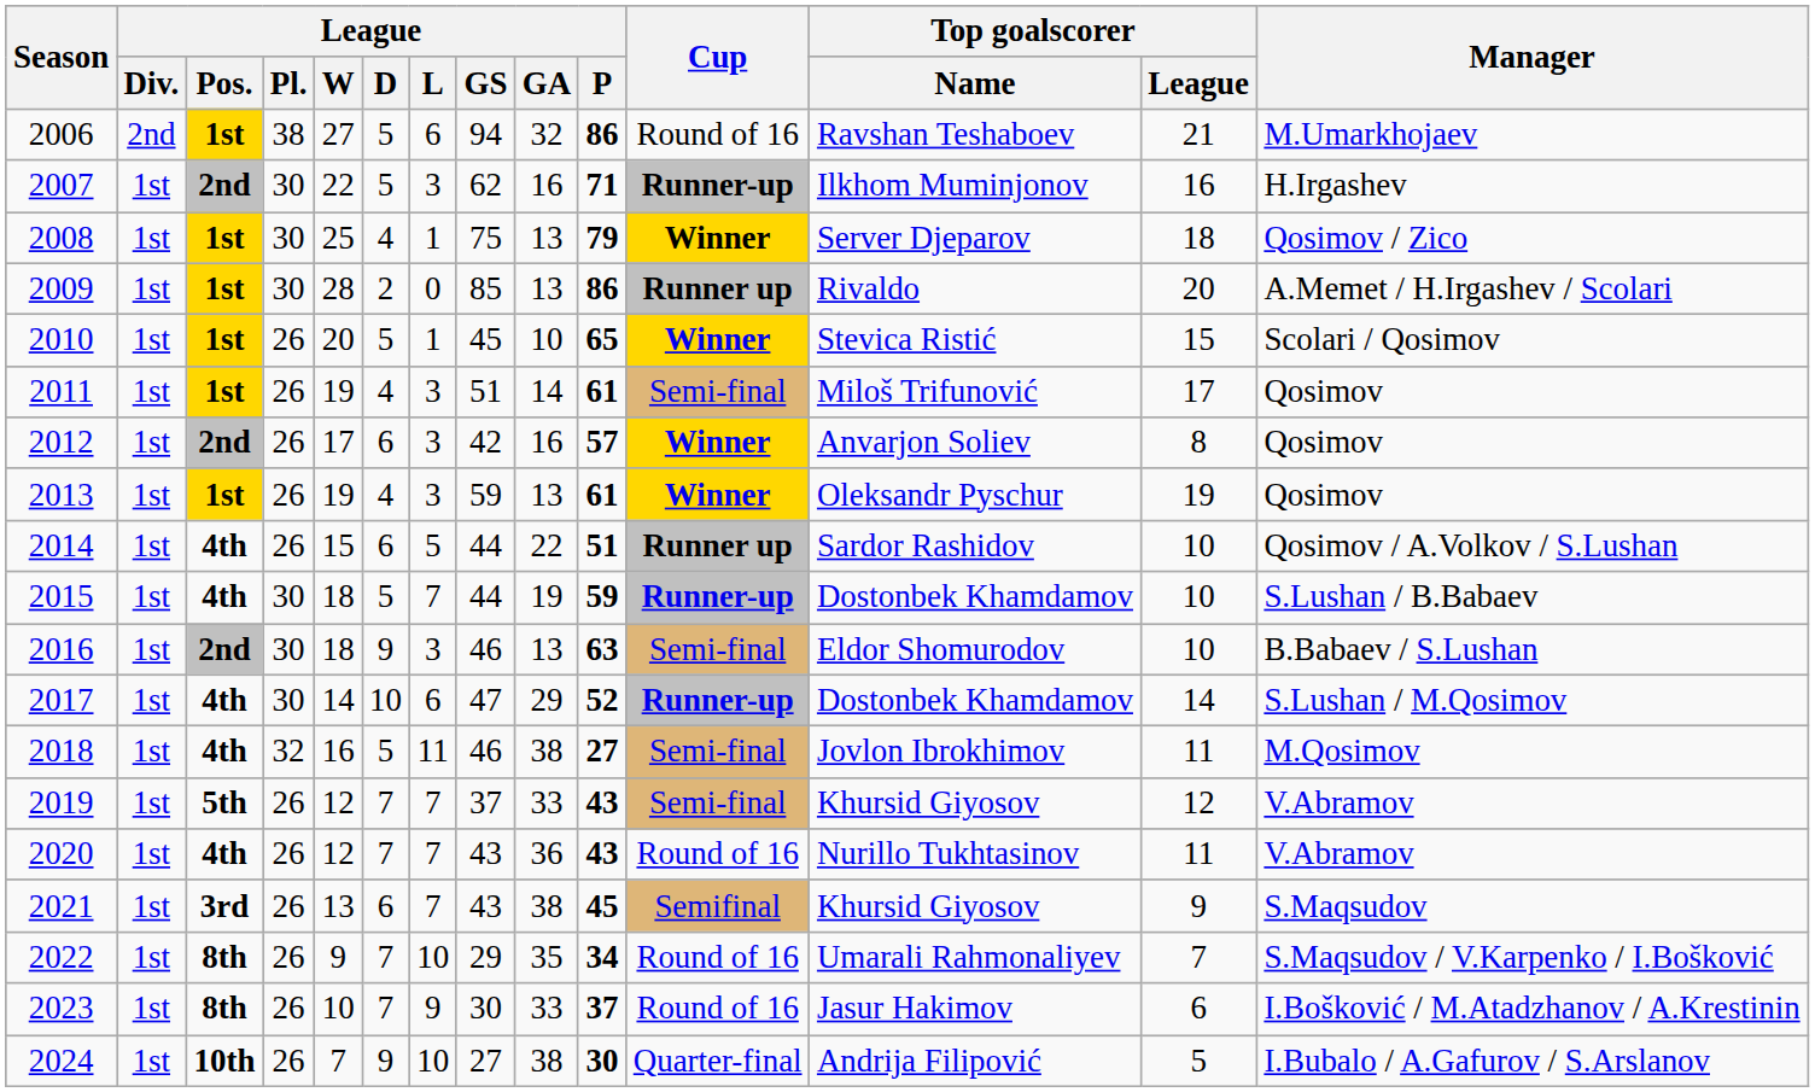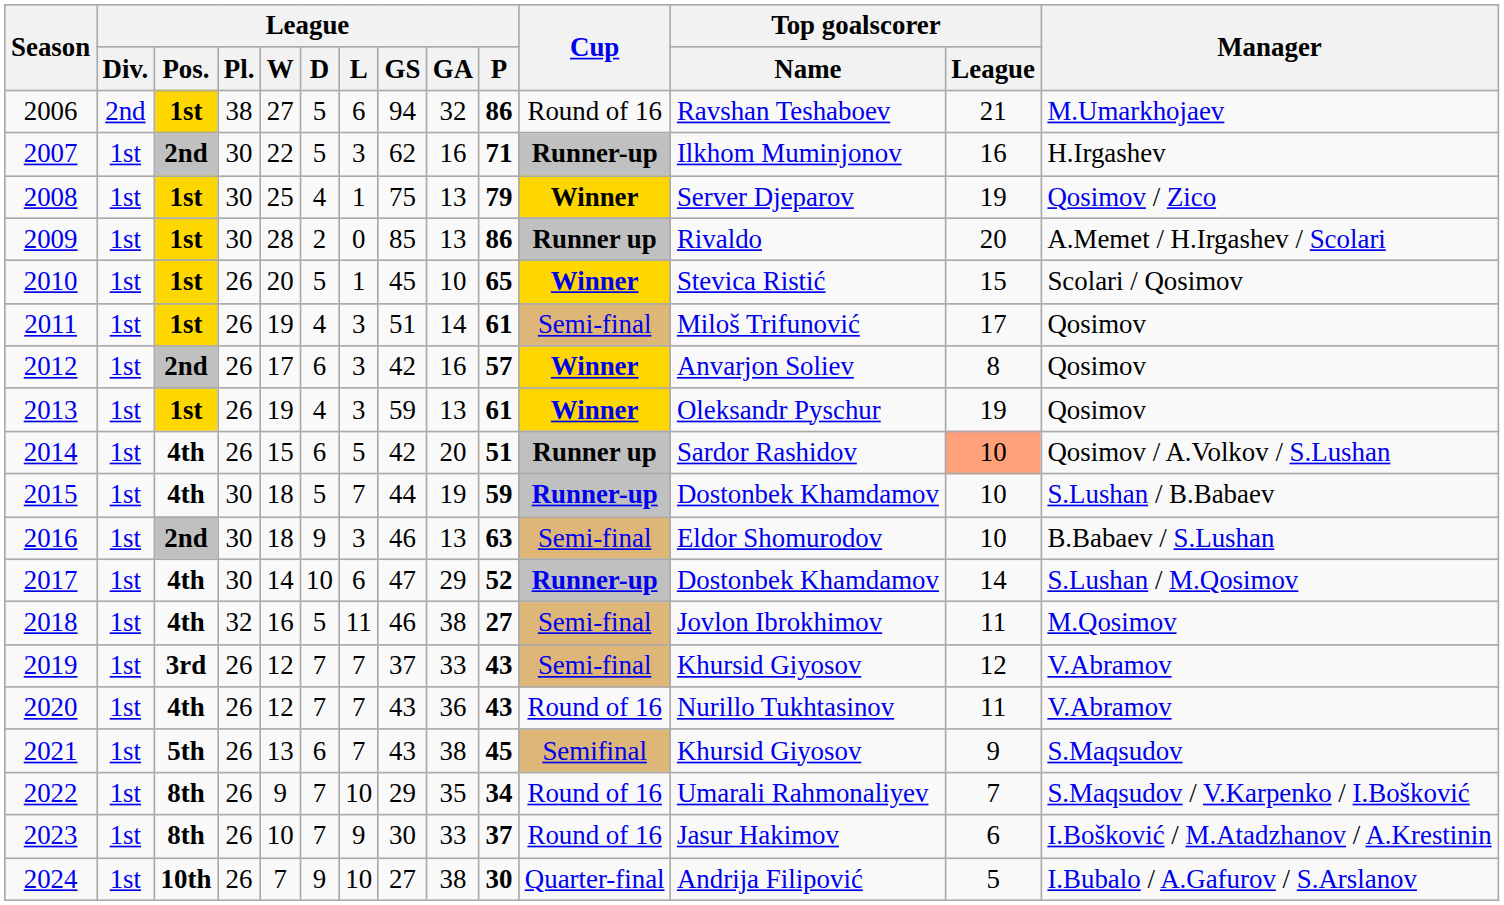 <table class="wikitable plainrowheaders" style="text-align:center"!>
 <tr>
 <th rowspan="2">Season</th>
 <th colspan="9">League</th>
 <th rowspan="2"><a href='#'>Cup</a></th>
 <th colspan="2">Top goalscorer</th>
 <th rowspan="2">Manager</th>
 </tr>
 <tr>
 <th>Div.</th>
 <th>Pos.</th>
 <th>Pl.</th>
 <th>W</th>
 <th>D</th>
 <th>L</th>
 <th>GS</th>
 <th>GA</th>
 <th>P</th>
 <th>Name</th>
 <th>League</th>
 </tr>
 <tr>
 <td align=center>2006</td>
 <td align=center><a href='#'>2nd</a></td>
 <td style="text-align:center; background:gold;"><strong>1st</strong></td>
 <td align=center>38</td>
 <td align=center>27</td>
 <td align=center>5</td>
 <td align=center>6</td>
 <td align=center>94</td>
 <td align=center>32</td>
 <td align=center><strong>86</strong></td>
 <td align=center>Round of 16</td>
 <td align=left><a href='#'>Ravshan Teshaboev</a></td>
 <td align=center>21</td>
 <td align=left> <a href='#'>M.Umarkhojaev</a></td>
 </tr>
 <tr>
 <td align=center><a href='#'>2007</a></td>
 <td align=center><a href='#'>1st</a></td>
 <td style="text-align:center; background:silver;"><strong>2nd</strong></td>
 <td align=center>30</td>
 <td align=center>22</td>
 <td align=center>5</td>
 <td align=center>3</td>
 <td align=center>62</td>
 <td align=center>16</td>
 <td align=center><strong>71</strong></td>
 <td style="text-align:center; background:silver;"><strong>Runner-up</strong></td>
 <td align=left> <a href='#'>Ilkhom Muminjonov</a></td>
 <td align=center>16</td>
 <td align=left> H.Irgashev</td>
 </tr>
 <tr>
 <td align=center><a href='#'>2008</a></td>
 <td align=center><a href='#'>1st</a></td>
 <td style="text-align:center; background:gold;"><strong>1st</strong></td>
 <td align=center>30</td>
 <td align=center>25</td>
 <td align=center>4</td>
 <td align=center>1</td>
 <td align=center>75</td>
 <td align=center>13</td>
 <td align=center><strong>79</strong></td>
 <td style="text-align:center; background:gold;"><strong>Winner</strong></td>
 <td align=left> <a href='#'>Server Djeparov</a></td>
-<td align=center>18</td>
+<td align=center>19</td>
 <td align=left> <a href='#'>Qosimov</a> /  <a href='#'>Zico</a></td>
 </tr>
 <tr>
 <td align=center><a href='#'>2009</a></td>
 <td align=center><a href='#'>1st</a></td>
 <td style="text-align:center; background:gold;"><strong>1st</strong></td>
 <td align=center>30</td>
 <td align=center>28</td>
 <td align=center>2</td>
 <td align=center>0</td>
 <td align=center>85</td>
 <td align=center>13</td>
 <td align=center><strong>86</strong></td>
 <td style="text-align:center; background:silver;"><strong>Runner up</strong></td>
 <td align=left> <a href='#'>Rivaldo</a></td>
 <td align=center>20</td>
 <td align=left> A.Memet /  H.Irgashev /  <a href='#'>Scolari</a></td>
 </tr>
 <tr>
 <td align=center><a href='#'>2010</a></td>
 <td align=center><a href='#'>1st</a></td>
 <td style="text-align:center; background:gold;"><strong>1st</strong></td>
 <td align=center>26</td>
 <td align=center>20</td>
 <td align=center>5</td>
 <td align=center>1</td>
 <td align=center>45</td>
 <td align=center>10</td>
 <td align=center><strong>65</strong></td>
 <td style="text-align:center; background:gold;"><strong><a href='#'>Winner</a></strong></td>
 <td align=left> <a href='#'>Stevica Ristić</a></td>
 <td align=center>15</td>
 <td align=left> Scolari /  Qosimov</td>
 </tr>
 <tr>
 <td align=center><a href='#'>2011</a></td>
 <td align=center><a href='#'>1st</a></td>
 <td style="text-align:center; background:gold;"><strong>1st</strong></td>
 <td align=center>26</td>
 <td align=center>19</td>
 <td align=center>4</td>
 <td align=center>3</td>
 <td align=center>51</td>
 <td align=center>14</td>
 <td align=center><strong>61</strong></td>
 <td style="background-color: #deb678"><a href='#'>Semi-final</a></td>
 <td align=left> <a href='#'>Miloš Trifunović</a></td>
 <td align=center>17</td>
 <td align=left> Qosimov</td>
 </tr>
 <tr>
 <td align=center><a href='#'>2012</a></td>
 <td align=center><a href='#'>1st</a></td>
 <td style="text-align:center; background:silver;"><strong>2nd</strong></td>
 <td align=center>26</td>
 <td align=center>17</td>
 <td align=center>6</td>
 <td align=center>3</td>
 <td align=center>42</td>
 <td align=center>16</td>
 <td align=center><strong>57</strong></td>
 <td style="text-align:center; background:gold;"><strong><a href='#'>Winner</a></strong></td>
 <td align=left> <a href='#'>Anvarjon Soliev</a></td>
 <td align=center>8</td>
 <td align=left> Qosimov</td>
 </tr>
 <tr>
 <td align=center><a href='#'>2013</a></td>
 <td align=center><a href='#'>1st</a></td>
 <td style="text-align:center; background:gold;"><strong>1st</strong></td>
 <td align=center>26</td>
 <td align=center>19</td>
 <td align=center>4</td>
 <td align=center>3</td>
 <td align=center>59</td>
 <td align=center>13</td>
 <td align=center><strong>61</strong></td>
 <td style="text-align:center; background:gold;"><strong><a href='#'>Winner</a></strong></td>
 <td align=left> <a href='#'>Oleksandr Pyschur</a></td>
 <td align=center>19</td>
 <td align=left> Qosimov</td>
 </tr>
 <tr>
 <td align=center><a href='#'>2014</a></td>
 <td align=center><a href='#'>1st</a></td>
 <td style="text-align:center"><strong>4th</strong></td>
 <td align=center>26</td>
 <td align=center>15</td>
 <td align=center>6</td>
 <td align=center>5</td>
-<td align=center>44</td>
-<td align=center>22</td>
+<td align=center>42</td>
+<td align=center>20</td>
 <td align=center><strong>51</strong></td>
 <td style="text-align:center; background:silver;"><strong>Runner up</strong></td>
 <td align=left> <a href='#'>Sardor Rashidov</a></td>
-<td align=center>10</td>
+<td align=center style="background: lightsalmon;">10</td>
 <td align=left> Qosimov /  A.Volkov /  <a href='#'>S.Lushan</a></td>
 </tr>
 <tr>
 <td align=center><a href='#'>2015</a></td>
 <td align=center><a href='#'>1st</a></td>
 <td style="text-align:center"><strong>4th</strong></td>
 <td align=center>30</td>
 <td align=center>18</td>
 <td align=center>5</td>
 <td align=center>7</td>
 <td align=center>44</td>
 <td align=center>19</td>
 <td align=center><strong>59</strong></td>
 <td style="text-align:center; background:silver;"><strong><a href='#'>Runner-up</a></strong></td>
 <td align=left> <a href='#'>Dostonbek Khamdamov</a></td>
 <td align=center>10</td>
 <td align=left> <a href='#'>S.Lushan</a> /  B.Babaev</td>
 </tr>
 <tr>
 <td align=center><a href='#'>2016</a></td>
 <td align=center><a href='#'>1st</a></td>
 <td style="text-align:center; background:silver;"><strong>2nd</strong></td>
 <td align=center>30</td>
 <td align=center>18</td>
 <td align=center>9</td>
 <td align=center>3</td>
 <td align=center>46</td>
 <td align=center>13</td>
 <td align=center><strong>63</strong></td>
 <td style="background-color: #deb678"><a href='#'>Semi-final</a></td>
 <td align=left> <a href='#'>Eldor Shomurodov</a></td>
 <td align=center>10</td>
 <td align=left> B.Babaev /  <a href='#'>S.Lushan</a></td>
 </tr>
 <tr>
 <td align=center><a href='#'>2017</a></td>
 <td align=center><a href='#'>1st</a></td>
 <td style="text-align:center"><strong>4th</strong></td>
 <td align=center>30</td>
 <td align=center>14</td>
 <td align=center>10</td>
 <td align=center>6</td>
 <td align=center>47</td>
 <td align=center>29</td>
 <td align=center><strong>52</strong></td>
 <td style="text-align:center; background:silver;"><strong><a href='#'>Runner-up</a></strong></td>
 <td align=left> <a href='#'>Dostonbek Khamdamov</a></td>
 <td align=center>14</td>
 <td align=left> <a href='#'>S.Lushan</a> /  <a href='#'>M.Qosimov</a></td>
 </tr>
 <tr>
 <td align=center><a href='#'>2018</a></td>
 <td align=center><a href='#'>1st</a></td>
 <td style="text-align:center"><strong>4th</strong></td>
 <td align=center>32</td>
 <td align=center>16</td>
 <td align=center>5</td>
 <td align=center>11</td>
 <td align=center>46</td>
 <td align=center>38</td>
 <td align=center><strong>27</strong></td>
 <td style="background-color: #deb678"><a href='#'>Semi-final</a></td>
 <td align=left> <a href='#'>Jovlon Ibrokhimov</a></td>
 <td align=center>11</td>
 <td align=left> <a href='#'>M.Qosimov</a></td>
 </tr>
 <tr>
 <td align=center><a href='#'>2019</a></td>
 <td align=center><a href='#'>1st</a></td>
-<td style="text-align:center"><strong>5th</strong></td>
+<td style="text-align:center"><strong>3rd</strong></td>
 <td align=center>26</td>
 <td align=center>12</td>
 <td align=center>7</td>
 <td align=center>7</td>
 <td align=center>37</td>
 <td align=center>33</td>
 <td align=center><strong>43</strong></td>
 <td style="background-color: #deb678"><a href='#'>Semi-final</a></td>
 <td align=left> <a href='#'>Khursid Giyosov</a></td>
 <td align=center>12</td>
 <td align=left> <a href='#'>V.Abramov</a></td>
 </tr>
 <tr>
 <td align=center><a href='#'>2020</a></td>
 <td align=center><a href='#'>1st</a></td>
 <td style="text-align:center"><strong>4th</strong></td>
 <td align=center>26</td>
 <td align=center>12</td>
 <td align=center>7</td>
 <td align=center>7</td>
 <td align=center>43</td>
 <td align=center>36</td>
 <td align=center><strong>43</strong></td>
 <td style="text-align:center; background:"><a href='#'>Round of 16</a></td>
 <td align=left> <a href='#'>Nurillo Tukhtasinov</a></td>
 <td align=center>11</td>
 <td align=left> <a href='#'>V.Abramov</a></td>
 </tr>
 <tr>
 <td align=center><a href='#'>2021</a></td>
 <td align=center><a href='#'>1st</a></td>
-<td style="text-align:center"><strong>3rd</strong></td>
+<td style="text-align:center"><strong>5th</strong></td>
 <td align=center>26</td>
 <td align=center>13</td>
 <td align=center>6</td>
 <td align=center>7</td>
 <td align=center>43</td>
 <td align=center>38</td>
 <td align=center><strong>45</strong></td>
 <td style="background-color: #deb678"><a href='#'>Semifinal</a></td>
 <td align=left> <a href='#'>Khursid Giyosov</a></td>
 <td align=center>9</td>
 <td align=left> <a href='#'>S.Maqsudov</a></td>
 </tr>
 <tr>
 <td align=center><a href='#'>2022</a></td>
 <td align=center><a href='#'>1st</a></td>
 <td style="text-align:center"><strong>8th</strong></td>
 <td align=center>26</td>
 <td align=center>9</td>
 <td align=center>7</td>
 <td align=center>10</td>
 <td align=center>29</td>
 <td align=center>35</td>
 <td align=center><strong>34</strong></td>
 <td style="text-align:center; background:"><a href='#'>Round of 16</a></td>
 <td align=left> <a href='#'>Umarali Rahmonaliyev</a></td>
 <td align=center>7</td>
 <td align=left> <a href='#'>S.Maqsudov</a> /  <a href='#'>V.Karpenko</a> /  <a href='#'>I.Bošković</a></td>
 </tr>
 <tr>
 <td align=center><a href='#'>2023</a></td>
 <td align=center><a href='#'>1st</a></td>
 <td style="text-align:center"><strong>8th</strong></td>
 <td align=center>26</td>
 <td align=center>10</td>
 <td align=center>7</td>
 <td align=center>9</td>
 <td align=center>30</td>
 <td align=center>33</td>
 <td align=center><strong>37</strong></td>
 <td style="text-align:center; background:"><a href='#'>Round of 16</a></td>
 <td align=left> <a href='#'>Jasur Hakimov</a></td>
 <td align=center>6</td>
 <td align=left> <a href='#'>I.Bošković</a> /  <a href='#'>M.Atadzhanov</a> /  <a href='#'>A.Krestinin</a></td>
 </tr>
 <tr>
 <td align=center><a href='#'>2024</a></td>
 <td align=center><a href='#'>1st</a></td>
 <td style="text-align:center"><strong>10th</strong></td>
 <td align=center>26</td>
 <td align=center>7</td>
 <td align=center>9</td>
 <td align=center>10</td>
 <td align=center>27</td>
 <td align=center>38</td>
 <td align=center><strong>30</strong></td>
 <td style="text-align:center; background:"><a href='#'>Quarter-final</a></td>
 <td align=left> <a href='#'>Andrija Filipović</a></td>
 <td align=center>5</td>
 <td align=left> <a href='#'>I.Bubalo</a> /  <a href='#'>A.Gafurov</a> /  <a href='#'>S.Arslanov</a></td>
 </tr>
 </table>
